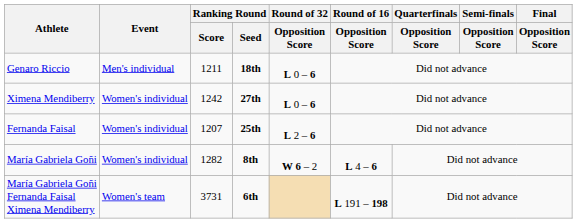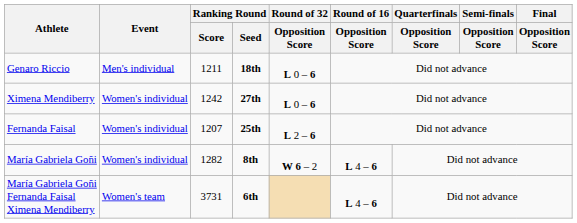 <table class="wikitable" style="font-size:90%">
 <tr>
 <th rowspan="2">Athlete</th>
 <th rowspan="2">Event</th>
 <th colspan="2">Ranking Round</th>
 <th>Round of 32</th>
 <th>Round of 16</th>
 <th>Quarterfinals</th>
 <th>Semi-finals</th>
 <th>Final</th>
 </tr>
 <tr>
 <th>Score</th>
 <th>Seed</th>
 <th>Opposition<br>Score</th>
 <th>Opposition<br>Score</th>
 <th>Opposition<br>Score</th>
 <th>Opposition<br>Score</th>
 <th>Opposition<br>Score</th>
 </tr>
 <tr>
 <td><a href='#'>Genaro Riccio</a></td>
 <td><a href='#'>Men's individual</a></td>
 <td align=center>1211</td>
 <td align=center><strong>18th</strong></td>
 <td align=center><br><strong>L</strong> 0 – <strong>6</strong></td>
 <td align="center" colspan="7">Did not advance</td>
 </tr>
 <tr>
 <td><a href='#'>Ximena Mendiberry</a></td>
 <td><a href='#'>Women's individual</a></td>
 <td align=center>1242</td>
 <td align=center><strong>27th</strong></td>
 <td align=center><br><strong>L</strong> 0 – <strong>6</strong></td>
 <td align="center" colspan="7">Did not advance</td>
 </tr>
 <tr>
 <td><a href='#'>Fernanda Faisal</a></td>
 <td><a href='#'>Women's individual</a></td>
 <td align=center>1207</td>
 <td align=center><strong>25th</strong></td>
 <td align=center><br><strong>L</strong> 2 – <strong>6</strong></td>
 <td align="center" colspan="7">Did not advance</td>
 </tr>
 <tr>
 <td><a href='#'>María Gabriela Goñi</a></td>
 <td><a href='#'>Women's individual</a></td>
 <td align=center>1282</td>
 <td align=center><strong>8th</strong></td>
 <td align=center><br><strong>W</strong> <strong>6</strong> – 2</td>
 <td align=center><br><strong>L</strong> 4 – <strong>6</strong></td>
 <td align="center" colspan="7">Did not advance</td>
 </tr>
 <tr>
 <td><a href='#'>María Gabriela Goñi</a> <br> <a href='#'>Fernanda Faisal</a> <br><a href='#'>Ximena Mendiberry</a></td>
 <td><a href='#'>Women's team</a></td>
 <td align=center>3731</td>
 <td align=center><strong>6th</strong></td>
 <td align="center" bgcolor=wheat></td>
-<td align=center><br><strong>L</strong> 191 – <strong>198</strong></td>
+<td align=center><br><strong>L</strong> 4 – <strong>6</strong></td>
 <td align="center" colspan="7">Did not advance</td>
 </tr>
 </table>
